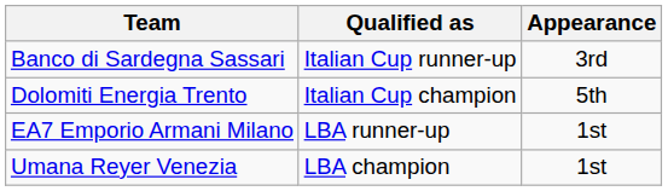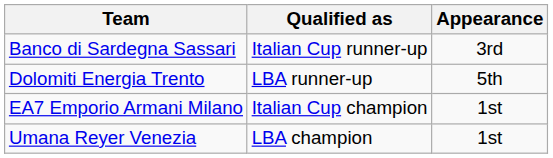 <table class="wikitable">
 <tr>
 <th>Team</th>
 <th>Qualified as</th>
 <th>Appearance</th>
 </tr>
 <tr>
 <td><a href='#'>Banco di Sardegna Sassari</a></td>
 <td><a href='#'>Italian Cup</a> runner-up</td>
 <td align=center>3rd</td>
 </tr>
 <tr>
 <td><a href='#'>Dolomiti Energia Trento</a></td>
-<td><a href='#'>Italian Cup</a> champion</td>
+<td><a href='#'>LBA</a> runner-up</td>
 <td align=center>5th</td>
 </tr>
 <tr>
 <td><a href='#'>EA7 Emporio Armani Milano</a></td>
-<td><a href='#'>LBA</a> runner-up</td>
+<td><a href='#'>Italian Cup</a> champion</td>
 <td align=center>1st</td>
 </tr>
 <tr>
 <td><a href='#'>Umana Reyer Venezia</a></td>
 <td><a href='#'>LBA</a> champion</td>
 <td align=center>1st</td>
 </tr>
 </table>
